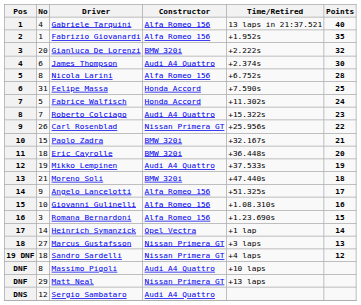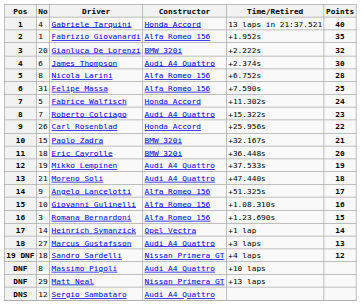 <table class="wikitable" style="font-size: 80%;">
 <tr>
 <th>Pos</th>
 <th>No</th>
 <th>Driver</th>
 <th>Constructor</th>
 <th>Time/Retired</th>
 <th>Points</th>
 </tr>
 <tr>
 <th>1</th>
 <td>4</td>
 <td> <a href='#'>Gabriele Tarquini</a></td>
-<td><a href='#'>Alfa Romeo 156</a></td>
+<td><a href='#'>Honda Accord</a></td>
 <td>13 laps in 21:37.521</td>
 <td style="text-align:center"><strong>40</strong></td>
 </tr>
 <tr>
 <th>2</th>
 <td>1</td>
 <td> <a href='#'>Fabrizio Giovanardi</a></td>
 <td><a href='#'>Alfa Romeo 156</a></td>
 <td>+1.952s</td>
 <td style="text-align:center"><strong>35</strong></td>
 </tr>
 <tr>
 <th>3</th>
 <td>20</td>
 <td> <a href='#'>Gianluca De Lorenzi</a></td>
 <td><a href='#'>BMW 320i</a></td>
 <td>+2.222s</td>
 <td style="text-align:center"><strong>32</strong></td>
 </tr>
 <tr>
 <th>4</th>
 <td>6</td>
 <td> <a href='#'>James Thompson</a></td>
 <td><a href='#'>Audi A4 Quattro</a></td>
 <td>+2.374s</td>
 <td style="text-align:center"><strong>30</strong></td>
 </tr>
 <tr>
 <th>5</th>
 <td>8</td>
 <td> <a href='#'>Nicola Larini</a></td>
 <td><a href='#'>Alfa Romeo 156</a></td>
 <td>+6.752s</td>
 <td style="text-align:center"><strong>28</strong></td>
 </tr>
 <tr>
 <th>6</th>
 <td>31</td>
 <td> <a href='#'>Felipe Massa</a></td>
-<td><a href='#'>Honda Accord</a></td>
+<td><a href='#'>Alfa Romeo 156</a></td>
 <td>+7.590s</td>
 <td style="text-align:center"><strong>25</strong></td>
 </tr>
 <tr>
 <th>7</th>
 <td>5</td>
 <td> <a href='#'>Fabrice Walfisch</a></td>
 <td><a href='#'>Honda Accord</a></td>
 <td>+11.302s</td>
 <td style="text-align:center"><strong>24</strong></td>
 </tr>
 <tr>
 <th>8</th>
 <td>7</td>
 <td> <a href='#'>Roberto Colciago</a></td>
 <td><a href='#'>Audi A4 Quattro</a></td>
 <td>+15.322s</td>
 <td style="text-align:center"><strong>23</strong></td>
 </tr>
 <tr>
 <th>9</th>
 <td>26</td>
 <td> <a href='#'>Carl Rosenblad</a></td>
-<td><a href='#'>Nissan Primera GT</a></td>
+<td><a href='#'>Honda Accord</a></td>
 <td>+25.956s</td>
 <td style="text-align:center"><strong>22</strong></td>
 </tr>
 <tr>
 <th>10</th>
 <td>15</td>
 <td> <a href='#'>Paolo Zadra</a></td>
 <td><a href='#'>BMW 320i</a></td>
 <td>+32.167s</td>
 <td style="text-align:center"><strong>21</strong></td>
 </tr>
 <tr>
 <th>11</th>
 <td>18</td>
 <td> <a href='#'>Eric Cayrolle</a></td>
 <td><a href='#'>BMW 320i</a></td>
 <td>+36.448s</td>
 <td style="text-align:center"><strong>20</strong></td>
 </tr>
 <tr>
 <th>12</th>
 <td>19</td>
 <td> <a href='#'>Mikko Lempinen</a></td>
 <td><a href='#'>Audi A4 Quattro</a></td>
 <td>+37.533s</td>
 <td style="text-align:center"><strong>19</strong></td>
 </tr>
 <tr>
 <th>13</th>
 <td>21</td>
 <td> <a href='#'>Moreno Soli</a></td>
-<td><a href='#'>BMW 320i</a></td>
+<td><a href='#'>Audi A4 Quattro</a></td>
 <td>+47.440s</td>
 <td style="text-align:center"><strong>18</strong></td>
 </tr>
 <tr>
 <th>14</th>
 <td>9</td>
 <td> <a href='#'>Angelo Lancelotti</a></td>
 <td><a href='#'>Alfa Romeo 156</a></td>
 <td>+51.325s</td>
 <td style="text-align:center"><strong>17</strong></td>
 </tr>
 <tr>
 <th>15</th>
 <td>10</td>
 <td> <a href='#'>Giovanni Gulinelli</a></td>
 <td><a href='#'>Alfa Romeo 156</a></td>
 <td>+1.08.310s</td>
 <td style="text-align:center"><strong>16</strong></td>
 </tr>
 <tr>
 <th>16</th>
 <td>3</td>
 <td> <a href='#'>Romana Bernardoni</a></td>
 <td><a href='#'>Alfa Romeo 156</a></td>
 <td>+1.23.690s</td>
 <td style="text-align:center"><strong>15</strong></td>
 </tr>
 <tr>
 <th>17</th>
 <td>14</td>
 <td> <a href='#'>Heinrich Symanzick</a></td>
 <td><a href='#'>Opel Vectra</a></td>
 <td>+1 lap</td>
 <td style="text-align:center"><strong>14</strong></td>
 </tr>
 <tr>
 <th>18</th>
 <td>27</td>
 <td> <a href='#'>Marcus Gustafsson</a></td>
-<td><a href='#'>Nissan Primera GT</a></td>
+<td><a href='#'>Audi A4 Quattro</a></td>
 <td>+3 laps</td>
 <td style="text-align:center"><strong>13</strong></td>
 </tr>
 <tr>
 <th>19 DNF</th>
 <td>18</td>
 <td> <a href='#'>Sandro Sardelli</a></td>
 <td><a href='#'>Nissan Primera GT</a></td>
 <td>+4 laps</td>
 <td style="text-align:center"><strong>12</strong></td>
 </tr>
 <tr>
 <th>DNF</th>
 <td>8</td>
 <td> <a href='#'>Massimo Pigoli</a></td>
 <td><a href='#'>Audi A4 Quattro</a></td>
 <td>+10 laps</td>
 <td></td>
 </tr>
 <tr>
 <th>DNF</th>
 <td>29</td>
 <td> <a href='#'>Matt Neal</a></td>
 <td><a href='#'>Nissan Primera GT</a></td>
 <td>+13 laps</td>
 <td></td>
 </tr>
 <tr>
 <th>DNS</th>
 <td>12</td>
 <td> <a href='#'>Sergio Sambataro</a></td>
 <td><a href='#'>Audi A4 Quattro</a></td>
 <td></td>
 <td></td>
 </tr>
 <tr>
 </tr>
 </table>
